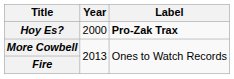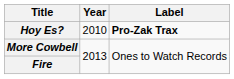 <table class="wikitable plainrowheaders">
 <tr>
 <th>Title</th>
 <th>Year</th>
 <th>Label</th>
 </tr>
 <tr>
 <th scope="row"><em>Hoy Es?</em></th>
-<td>2000</td>
+<td>2010</td>
 <td><strong>Pro-Zak Trax</strong></td>
 </tr>
 <tr>
 <th scope="row"><em>More Cowbell</em></th>
 <td rowspan="2">2013</td>
 <td rowspan="2">Ones to Watch Records</td>
 </tr>
 <tr>
 <th scope="row"><em>Fire</em></th>
 </tr>
 </table>
